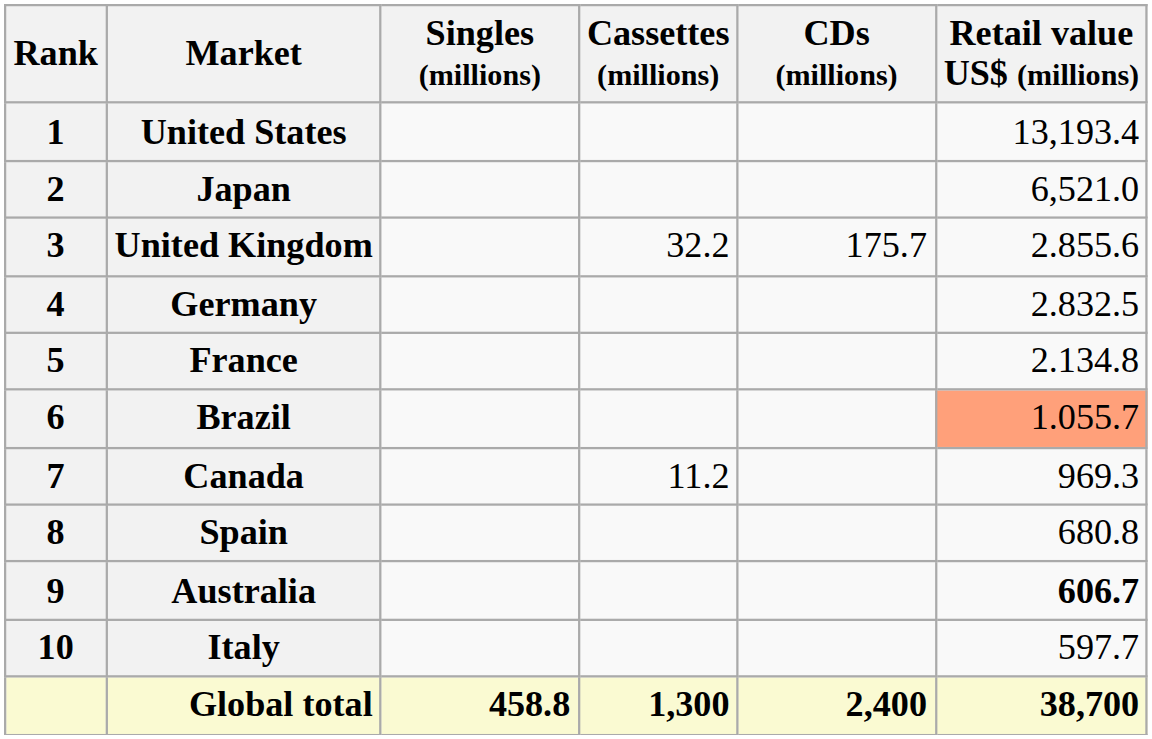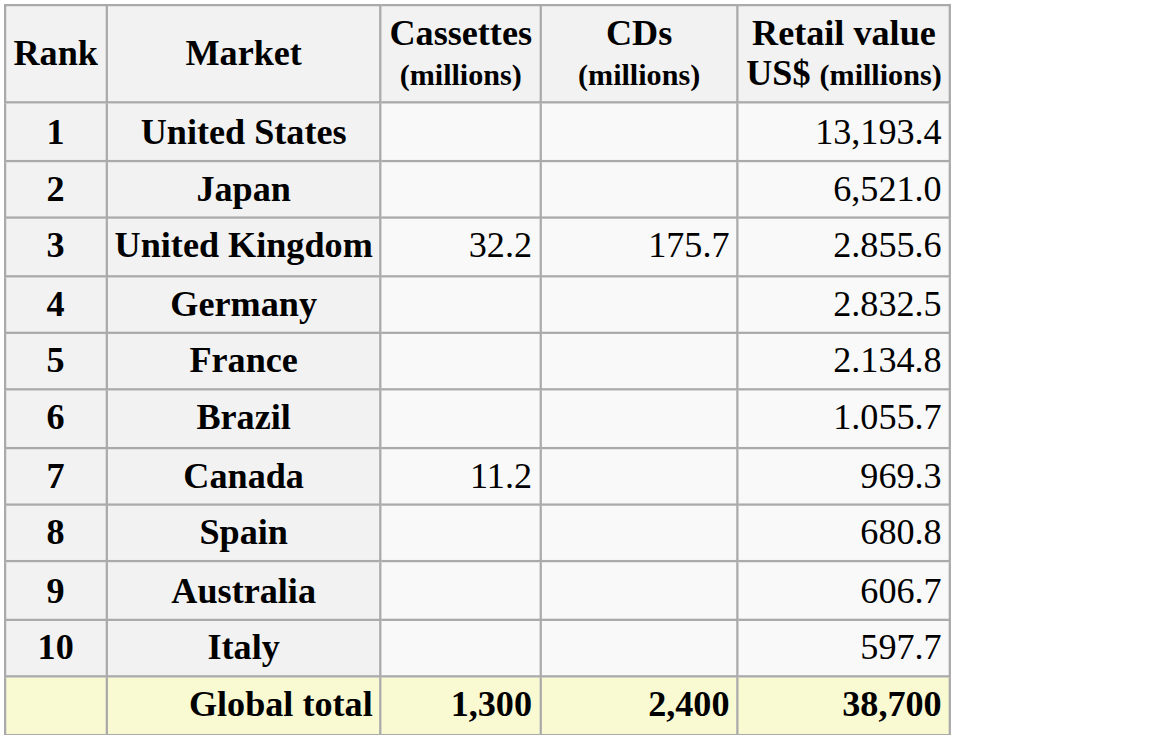 <table class="wikitable plainrowheaders sortable" style="text-align:right;">
 <tr>
 <th scope="col">Rank</th>
 <th scope="col">Market</th>
-<th scope="col" style="width:5em;">Singles <br><small>(millions)</small></th>
 <th scope="col">Cassettes<br><small>(millions)</small></th>
 <th scope="col" style="width:5em;">CDs <br><small>(millions)</small></th>
 <th scope="col">Retail value<br>US$ <small>(millions)</small></th>
 </tr>
 <tr>
 <th>1</th>
 <th scope="row">United States</th>
 <td></td>
 <td></td>
-<td></td>
 <td>13,193.4</td>
 </tr>
 <tr>
 <th>2</th>
 <th scope="row">Japan</th>
 <td></td>
 <td></td>
-<td></td>
 <td>6,521.0</td>
 </tr>
 <tr>
 <th>3</th>
 <th scope="row">United Kingdom</th>
-<td></td>
 <td>32.2</td>
 <td>175.7</td>
 <td>2.855.6</td>
 </tr>
 <tr>
 <th>4</th>
 <th scope="row">Germany</th>
 <td></td>
 <td></td>
-<td></td>
 <td>2.832.5</td>
 </tr>
 <tr>
 <th>5</th>
 <th scope="row">France</th>
-<td></td>
 <td></td>
 <td></td>
 <td>2.134.8</td>
 </tr>
 <tr>
 <th>6</th>
 <th scope="row">Brazil</th>
 <td></td>
 <td></td>
-<td></td>
-<td style="background: lightsalmon;">1.055.7</td>
+<td>1.055.7</td>
 </tr>
 <tr>
 <th>7</th>
 <th scope="row">Canada</th>
-<td></td>
 <td>11.2</td>
 <td></td>
 <td>969.3</td>
 </tr>
 <tr>
 <th>8</th>
 <th scope="row">Spain</th>
 <td></td>
 <td></td>
-<td></td>
 <td>680.8</td>
 </tr>
 <tr>
 <th>9</th>
 <th scope="row">Australia</th>
 <td></td>
 <td></td>
-<td></td>
-<td><strong>606.7</strong></td>
+<td>606.7</td>
 </tr>
 <tr>
 <th>10</th>
 <th scope="row">Italy</th>
-<td></td>
 <td></td>
 <td></td>
 <td>597.7</td>
 </tr>
 <tr class="sortbottom" style="background-color:#FAFAD2; font-weight:bold;">
 <td></td>
 <td>Global total</td>
-<td>458.8</td>
 <td>1,300</td>
 <td>2,400</td>
 <td>38,700</td>
 </tr>
 </table>
